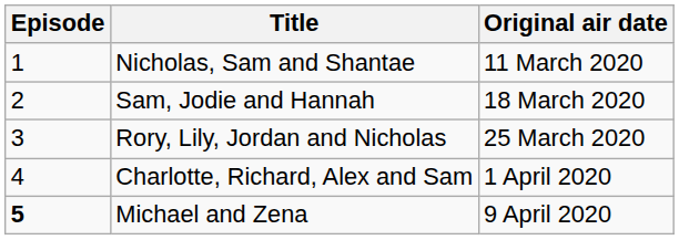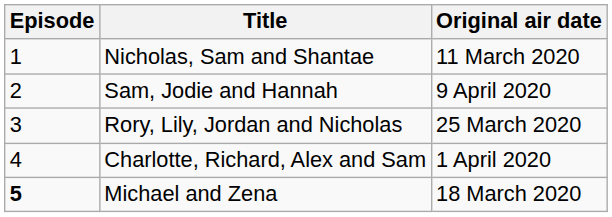 <table class="wikitable">
 <tr>
 <th>Episode</th>
 <th>Title</th>
 <th>Original air date</th>
 </tr>
 <tr>
 <td>1</td>
 <td>Nicholas, Sam and Shantae</td>
 <td>11 March 2020</td>
 </tr>
 <tr>
 <td>2</td>
 <td>Sam, Jodie and Hannah</td>
-<td>18 March 2020</td>
+<td>9 April 2020</td>
 </tr>
 <tr>
 <td>3</td>
 <td>Rory, Lily, Jordan and Nicholas</td>
 <td>25 March 2020</td>
 </tr>
 <tr>
 <td>4</td>
 <td>Charlotte, Richard, Alex and Sam</td>
 <td>1 April 2020</td>
 </tr>
 <tr>
 <td><strong>5</strong></td>
 <td>Michael and Zena</td>
-<td>9 April 2020</td>
+<td>18 March 2020</td>
 </tr>
 </table>
